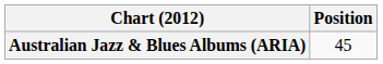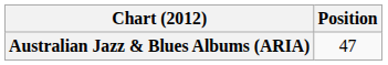 <table class="wikitable plainrowheaders" style="text-align:center">
 <tr>
 <th scope="col">Chart (2012)</th>
 <th scope="col">Position</th>
 </tr>
 <tr>
 <th scope="row">Australian Jazz & Blues Albums (ARIA)</th>
-<td>45</td>
+<td>47</td>
 </tr>
 </table>
